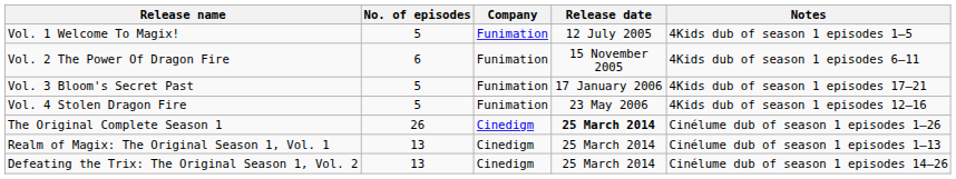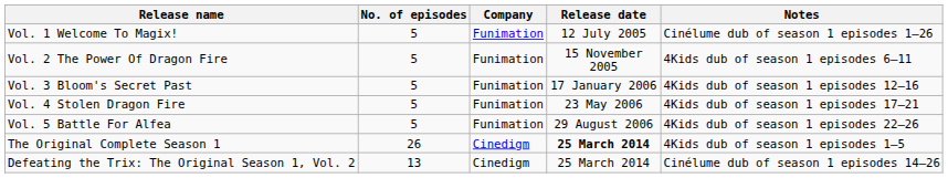 <table class="wikitable">
 <tr>
 <th>Release name</th>
 <th>No. of episodes</th>
 <th>Company</th>
 <th width=120px>Release date</th>
 <th>Notes</th>
 </tr>
 <tr>
 <td>Vol. 1 Welcome To Magix!</td>
 <td style="text-align:center;">5</td>
 <td><a href='#'>Funimation</a></td>
 <td align="center">12 July 2005</td>
-<td>4Kids dub of season 1 episodes 1–5</td>
+<td>Cinélume dub of season 1 episodes 1–26</td>
 </tr>
 <tr>
 <td>Vol. 2 The Power Of Dragon Fire</td>
-<td style="text-align:center;">6</td>
+<td style="text-align:center;">5</td>
 <td>Funimation</td>
 <td align="center">15 November 2005</td>
 <td>4Kids dub of season 1 episodes 6–11</td>
 </tr>
 <tr>
 <td>Vol. 3 Bloom's Secret Past</td>
 <td style="text-align:center;">5</td>
 <td>Funimation</td>
 <td align="center">17 January 2006</td>
-<td>4Kids dub of season 1 episodes 17–21</td>
+<td>4Kids dub of season 1 episodes 12–16</td>
 </tr>
 <tr>
 <td>Vol. 4 Stolen Dragon Fire</td>
 <td style="text-align:center;">5</td>
 <td>Funimation</td>
 <td align="center">23 May 2006</td>
-<td>4Kids dub of season 1 episodes 12–16</td>
+<td>4Kids dub of season 1 episodes 17–21</td>
+</tr>
+<tr>
+<td>Vol. 5 Battle For Alfea</td>
+<td style="text-align:center;">5</td>
+<td>Funimation</td>
+<td align="center">29 August 2006</td>
+<td>4Kids dub of season 1 episodes 22–26</td>
 </tr>
 <tr>
 <td>The Original Complete Season 1</td>
 <td style="text-align:center;">26</td>
 <td><a href='#'>Cinedigm</a></td>
 <td align="center"><strong>25 March 2014</strong></td>
-<td>Cinélume dub of season 1 episodes 1–26</td>
-</tr>
-<tr>
-<td>Realm of Magix: The Original Season 1, Vol. 1</td>
-<td style="text-align:center;">13</td>
-<td>Cinedigm</td>
-<td align="center">25 March 2014</td>
-<td>Cinélume dub of season 1 episodes 1–13</td>
+<td>4Kids dub of season 1 episodes 1–5</td>
 </tr>
 <tr>
 <td>Defeating the Trix: The Original Season 1, Vol. 2</td>
 <td style="text-align:center;">13</td>
 <td>Cinedigm</td>
 <td align="center">25 March 2014</td>
 <td>Cinélume dub of season 1 episodes 14–26</td>
 </tr>
 </table>
